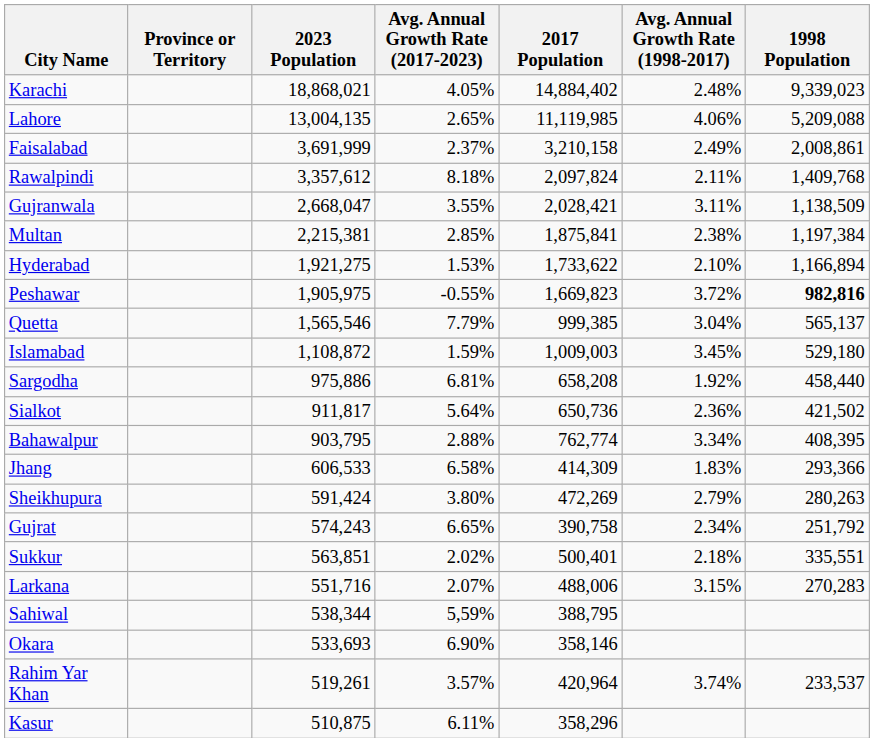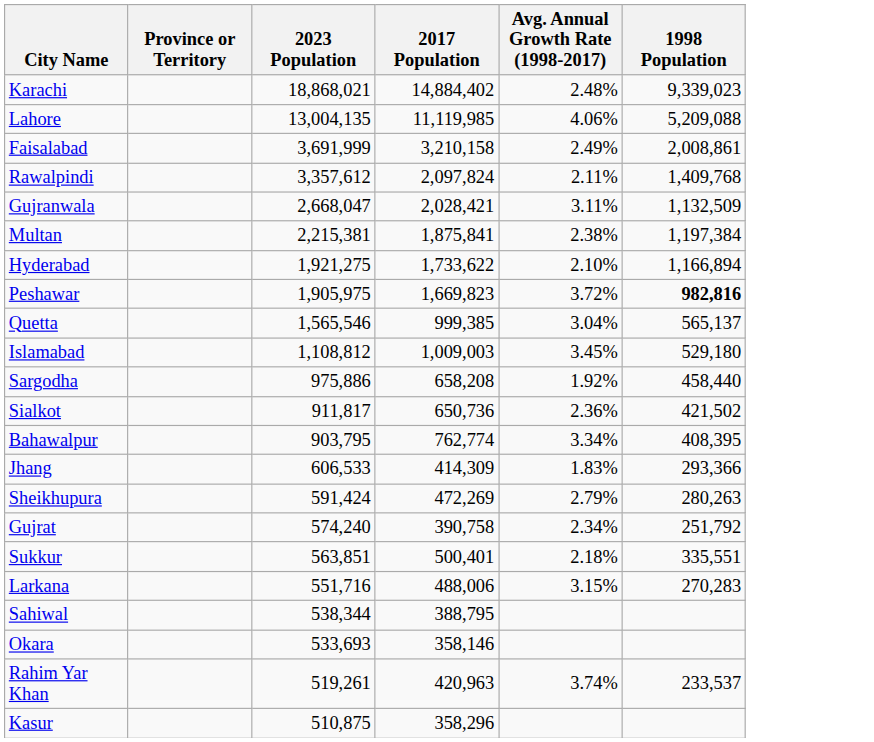 <table class="wikitable sortable static-row-numbers" style=text-align:right>
 <tr class=static-row-header style=vertical-align:bottom>
 <th width="100">City Name</th>
 <th width="100">Province or Territory</th>
 <th width="100">2023 Population</th>
-<th width="100">Avg. Annual Growth Rate (2017-2023)</th>
 <th width="100">2017 Population</th>
 <th width="100">Avg. Annual Growth Rate (1998-2017)</th>
 <th width="100">1998 Population</th>
 </tr>
 <tr>
 <td style="text-align:left;"><a href='#'>Karachi</a></td>
 <td style="text-align:left;"></td>
 <td>18,868,021</td>
-<td>4.05%</td>
 <td>14,884,402</td>
 <td> 2.48%</td>
 <td>9,339,023</td>
 </tr>
 <tr>
 <td style="text-align:left;"><a href='#'>Lahore</a></td>
 <td style="text-align:left;"></td>
 <td>13,004,135</td>
-<td>2.65%</td>
 <td>11,119,985</td>
 <td> 4.06%</td>
 <td>5,209,088</td>
 </tr>
 <tr>
 <td style="text-align:left;"><a href='#'>Faisalabad</a></td>
 <td style="text-align:left;"></td>
 <td>3,691,999</td>
-<td>2.37%</td>
 <td>3,210,158</td>
 <td> 2.49%</td>
 <td>2,008,861</td>
 </tr>
 <tr>
 <td style="text-align:left;"><a href='#'>Rawalpindi</a></td>
 <td style="text-align:left;"></td>
 <td>3,357,612</td>
-<td>8.18%</td>
 <td>2,097,824</td>
 <td> 2.11%</td>
 <td>1,409,768</td>
 </tr>
 <tr>
 <td style="text-align:left;"><a href='#'>Gujranwala</a></td>
 <td style="text-align:left;"></td>
 <td>2,668,047</td>
-<td>3.55%</td>
 <td>2,028,421</td>
 <td> 3.11%</td>
-<td>1,138,509</td>
+<td>1,132,509</td>
 </tr>
 <tr>
 <td style="text-align:left;"><a href='#'>Multan</a></td>
 <td style="text-align:left;"></td>
 <td>2,215,381</td>
-<td>2.85%</td>
 <td>1,875,841</td>
 <td> 2.38%</td>
 <td>1,197,384</td>
 </tr>
 <tr>
 <td style="text-align:left;"><a href='#'>Hyderabad</a></td>
 <td style="text-align:left;"></td>
 <td>1,921,275</td>
-<td>1.53%</td>
 <td>1,733,622</td>
 <td> 2.10%</td>
 <td>1,166,894</td>
 </tr>
 <tr>
 <td style="text-align:left;"><a href='#'>Peshawar</a></td>
 <td style="text-align:left;"></td>
 <td>1,905,975</td>
-<td>-0.55%</td>
 <td>1,669,823</td>
 <td> 3.72%</td>
 <td><strong>982,816</strong></td>
 </tr>
 <tr>
 <td style="text-align:left;"><a href='#'>Quetta</a></td>
 <td style="text-align:left;"></td>
 <td>1,565,546</td>
-<td>7.79%</td>
 <td>999,385</td>
 <td> 3.04%</td>
 <td>565,137</td>
 </tr>
 <tr>
 <td style="text-align:left;"><a href='#'>Islamabad</a></td>
 <td style="text-align:left;"></td>
-<td>1,108,872</td>
-<td>1.59%</td>
+<td>1,108,812</td>
 <td>1,009,003</td>
 <td> 3.45%</td>
 <td>529,180</td>
 </tr>
 <tr>
 <td style="text-align:left;"><a href='#'>Sargodha</a></td>
 <td style="text-align:left;"></td>
 <td>975,886</td>
-<td>6.81%</td>
 <td>658,208</td>
 <td> 1.92%</td>
 <td>458,440</td>
 </tr>
 <tr>
 <td style="text-align:left;"><a href='#'>Sialkot</a></td>
 <td style="text-align:left;"></td>
 <td>911,817</td>
-<td>5.64%</td>
 <td>650,736</td>
 <td> 2.36%</td>
 <td>421,502</td>
 </tr>
 <tr>
 <td style="text-align:left;"><a href='#'>Bahawalpur</a></td>
 <td style="text-align:left;"></td>
 <td>903,795</td>
-<td>2.88%</td>
 <td>762,774</td>
 <td> 3.34%</td>
 <td>408,395</td>
 </tr>
 <tr>
 <td style="text-align:left;"><a href='#'>Jhang</a></td>
 <td style="text-align:left;"></td>
 <td>606,533</td>
-<td>6.58%</td>
 <td>414,309</td>
 <td> 1.83%</td>
 <td>293,366</td>
 </tr>
 <tr>
 <td style="text-align:left;"><a href='#'>Sheikhupura</a></td>
 <td style="text-align:left;"></td>
 <td>591,424</td>
-<td>3.80%</td>
 <td>472,269</td>
 <td> 2.79%</td>
 <td>280,263</td>
 </tr>
 <tr>
 <td style="text-align:left;"><a href='#'>Gujrat</a></td>
 <td style="text-align:left;"></td>
-<td>574,243</td>
-<td>6.65%</td>
+<td>574,240</td>
 <td>390,758</td>
 <td> 2.34%</td>
 <td>251,792</td>
 </tr>
 <tr>
 <td style="text-align:left;"><a href='#'>Sukkur</a></td>
 <td style="text-align:left;"></td>
 <td>563,851</td>
-<td>2.02%</td>
 <td>500,401</td>
 <td> 2.18%</td>
 <td>335,551</td>
 </tr>
 <tr>
 <td style="text-align:left;"><a href='#'>Larkana</a></td>
 <td style="text-align:left;"></td>
 <td>551,716</td>
-<td>2.07%</td>
 <td>488,006</td>
 <td> 3.15%</td>
 <td>270,283</td>
 </tr>
 <tr>
 <td style="text-align:left;"><a href='#'>Sahiwal</a></td>
 <td style="text-align:left;"></td>
 <td>538,344</td>
-<td>5,59%</td>
 <td>388,795</td>
 <td></td>
 <td></td>
 </tr>
 <tr>
 <td style="text-align:left;"><a href='#'>Okara</a></td>
 <td style="text-align:left;"></td>
 <td>533,693</td>
-<td>6.90%</td>
 <td>358,146</td>
 <td></td>
 <td></td>
 </tr>
 <tr>
 <td style="text-align:left;"><a href='#'>Rahim Yar Khan</a></td>
 <td style="text-align:left;"></td>
 <td>519,261</td>
-<td>3.57%</td>
-<td>420,964</td>
+<td>420,963</td>
 <td> 3.74%</td>
 <td>233,537</td>
 </tr>
 <tr>
 <td style="text-align:left;"><a href='#'>Kasur</a></td>
 <td style="text-align:left;"></td>
 <td>510,875</td>
-<td>6.11%</td>
 <td>358,296</td>
 <td></td>
 <td></td>
 </tr>
 </table>
